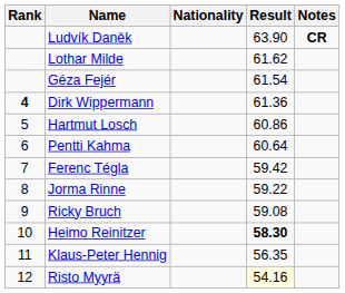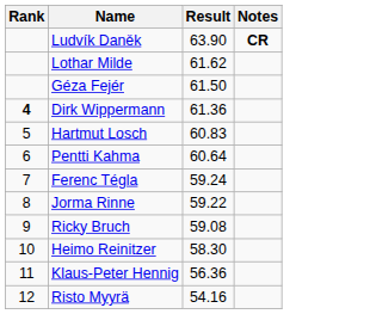 <table class="wikitable sortable" style="text-align:center">
 <tr>
 <th>Rank</th>
 <th>Name</th>
-<th>Nationality</th>
 <th>Result</th>
 <th>Notes</th>
 </tr>
 <tr>
 <td></td>
 <td align=left><a href='#'>Ludvík Daněk</a></td>
-<td align=left></td>
 <td>63.90</td>
 <td><strong>CR</strong></td>
 </tr>
 <tr>
 <td></td>
 <td align=left><a href='#'>Lothar Milde</a></td>
-<td align=left></td>
 <td>61.62</td>
 <td></td>
 </tr>
 <tr>
 <td></td>
 <td align=left><a href='#'>Géza Fejér</a></td>
-<td align=left></td>
-<td>61.54</td>
+<td>61.50</td>
 <td></td>
 </tr>
 <tr>
 <td><strong>4</strong></td>
 <td align=left><a href='#'>Dirk Wippermann</a></td>
-<td align=left></td>
 <td>61.36</td>
 <td></td>
 </tr>
 <tr>
 <td>5</td>
 <td align=left><a href='#'>Hartmut Losch</a></td>
-<td align=left></td>
-<td>60.86</td>
+<td>60.83</td>
 <td></td>
 </tr>
 <tr>
 <td>6</td>
 <td align=left><a href='#'>Pentti Kahma</a></td>
-<td align=left></td>
 <td>60.64</td>
 <td></td>
 </tr>
 <tr>
 <td>7</td>
 <td align=left><a href='#'>Ferenc Tégla</a></td>
-<td align=left></td>
-<td>59.42</td>
+<td>59.24</td>
 <td></td>
 </tr>
 <tr>
 <td>8</td>
 <td align=left><a href='#'>Jorma Rinne</a></td>
-<td align=left></td>
 <td>59.22</td>
 <td></td>
 </tr>
 <tr>
 <td>9</td>
 <td align=left><a href='#'>Ricky Bruch</a></td>
-<td align=left></td>
 <td>59.08</td>
 <td></td>
 </tr>
 <tr>
 <td>10</td>
 <td align=left><a href='#'>Heimo Reinitzer</a></td>
-<td align=left></td>
-<td><strong>58.30</strong></td>
+<td>58.30</td>
 <td></td>
 </tr>
 <tr>
 <td>11</td>
 <td align=left><a href='#'>Klaus-Peter Hennig</a></td>
-<td align=left></td>
-<td>56.35</td>
+<td>56.36</td>
 <td></td>
 </tr>
 <tr>
 <td>12</td>
 <td align=left><a href='#'>Risto Myyrä</a></td>
-<td align=left></td>
-<td style="background: lightyellow;">54.16</td>
+<td>54.16</td>
 <td></td>
 </tr>
 </table>
